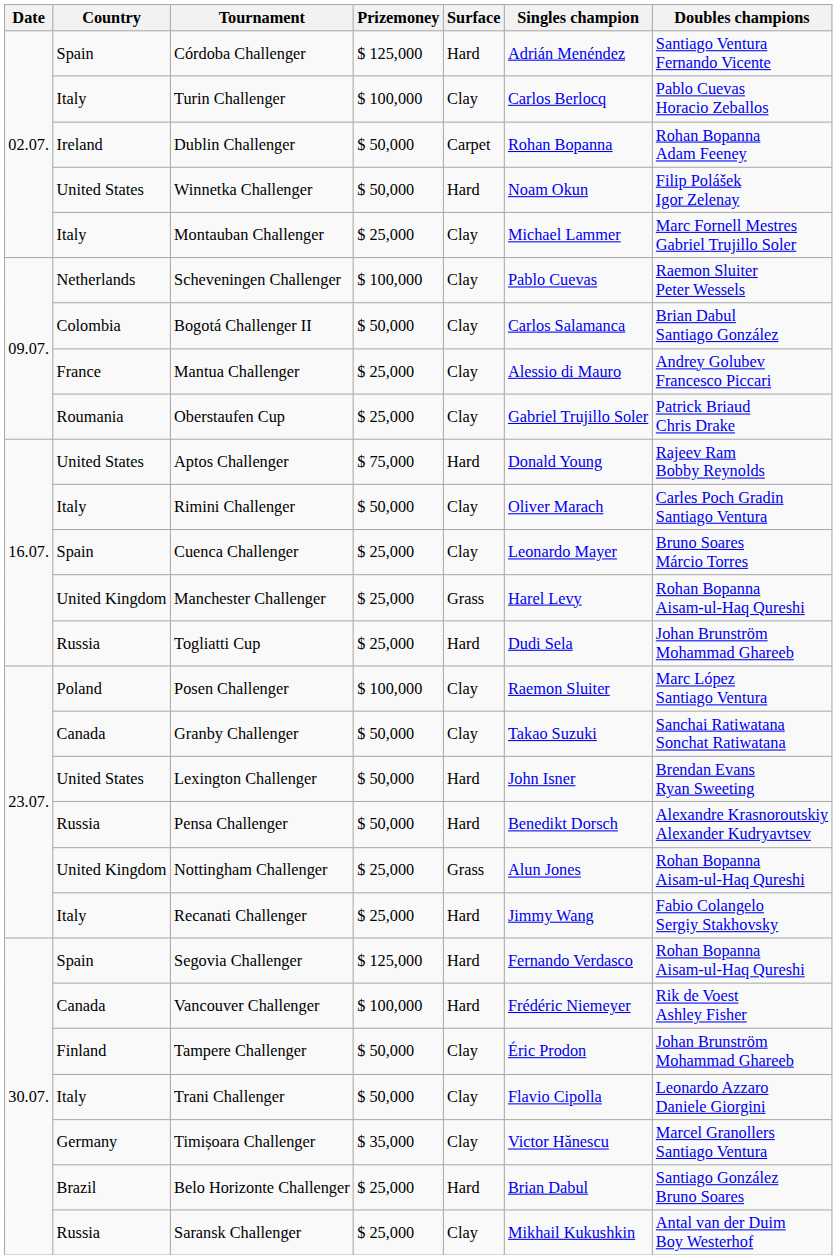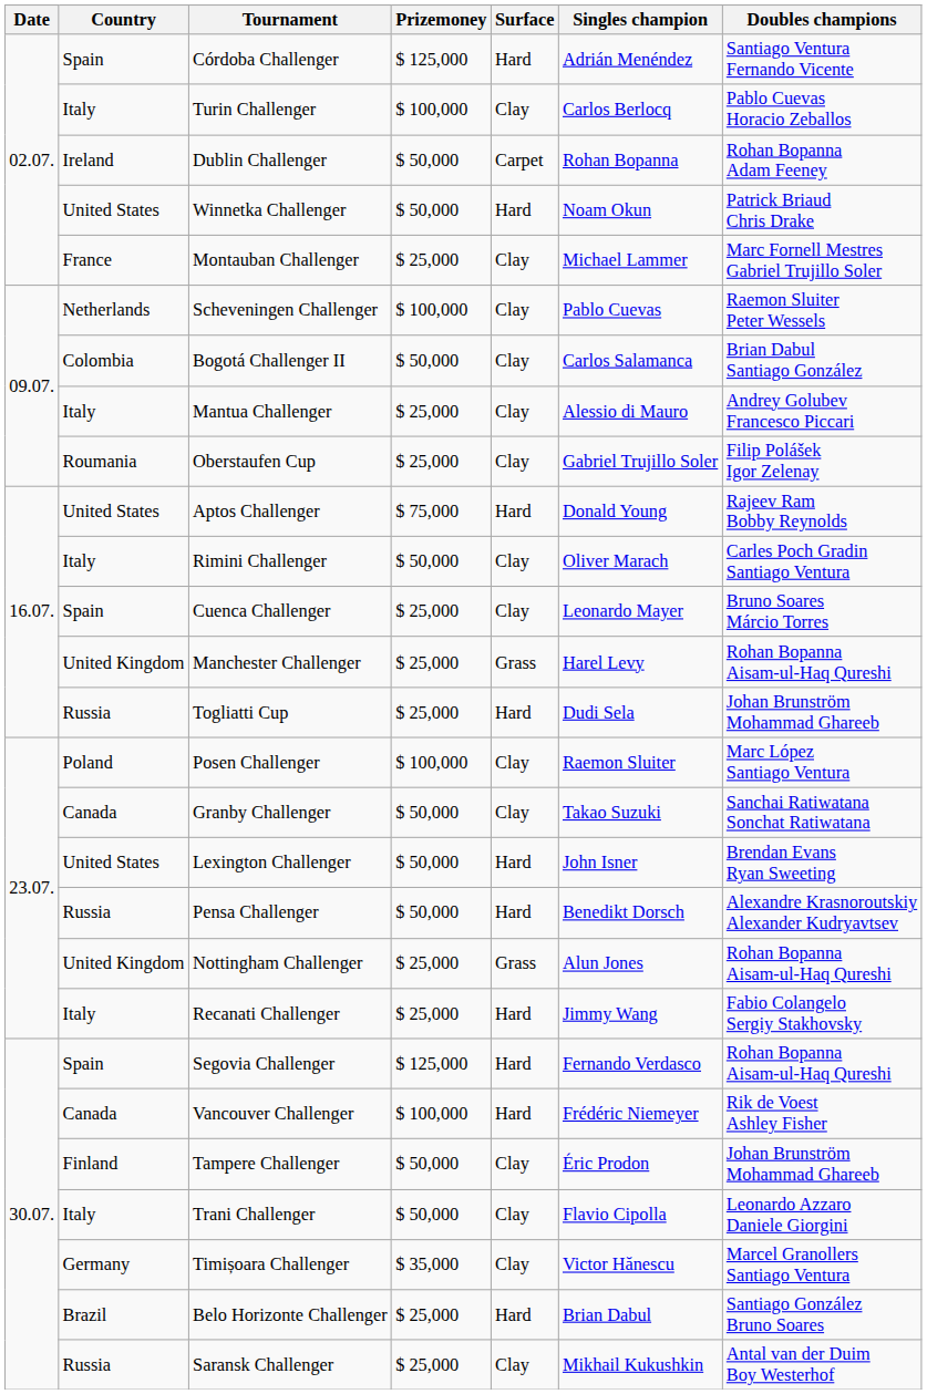 <table class="sortable wikitable" style=font-size:97%>
 <tr>
 <th>Date</th>
 <th>Country</th>
 <th>Tournament</th>
 <th>Prizemoney</th>
 <th>Surface</th>
 <th>Singles champion</th>
 <th>Doubles champions</th>
 </tr>
 <tr>
 <td rowspan="5">02.07.</td>
 <td>Spain</td>
 <td>Córdoba Challenger</td>
 <td>$ 125,000</td>
 <td>Hard</td>
 <td> <a href='#'>Adrián Menéndez</a></td>
 <td> <a href='#'>Santiago Ventura</a><br> <a href='#'>Fernando Vicente</a></td>
 </tr>
 <tr>
 <td>Italy</td>
 <td>Turin Challenger</td>
 <td>$ 100,000</td>
 <td>Clay</td>
 <td> <a href='#'>Carlos Berlocq</a></td>
 <td> <a href='#'>Pablo Cuevas</a><br> <a href='#'>Horacio Zeballos</a></td>
 </tr>
 <tr>
 <td>Ireland</td>
 <td>Dublin Challenger</td>
 <td>$ 50,000</td>
 <td>Carpet</td>
 <td> <a href='#'>Rohan Bopanna</a></td>
 <td> <a href='#'>Rohan Bopanna</a><br> <a href='#'>Adam Feeney</a></td>
 </tr>
 <tr>
 <td>United States</td>
 <td>Winnetka Challenger</td>
 <td>$ 50,000</td>
 <td>Hard</td>
 <td> <a href='#'>Noam Okun</a></td>
-<td> <a href='#'>Filip Polášek</a><br> <a href='#'>Igor Zelenay</a></td>
+<td> <a href='#'>Patrick Briaud</a> <br>  <a href='#'>Chris Drake</a></td>
 </tr>
 <tr>
-<td>Italy</td>
+<td>France</td>
 <td>Montauban Challenger</td>
 <td>$ 25,000</td>
 <td>Clay</td>
 <td> <a href='#'>Michael Lammer</a></td>
 <td> <a href='#'>Marc Fornell Mestres</a><br> <a href='#'>Gabriel Trujillo Soler</a></td>
 </tr>
 <tr>
 <td rowspan="4">09.07.</td>
 <td>Netherlands</td>
 <td>Scheveningen Challenger</td>
 <td>$ 100,000</td>
 <td>Clay</td>
 <td> <a href='#'>Pablo Cuevas</a></td>
 <td> <a href='#'>Raemon Sluiter</a> <br>  <a href='#'>Peter Wessels</a></td>
 </tr>
 <tr>
 <td>Colombia</td>
 <td>Bogotá Challenger II</td>
 <td>$ 50,000</td>
 <td>Clay</td>
 <td> <a href='#'>Carlos Salamanca</a></td>
 <td> <a href='#'>Brian Dabul</a> <br>  <a href='#'>Santiago González</a></td>
 </tr>
 <tr>
-<td>France</td>
+<td>Italy</td>
 <td>Mantua Challenger</td>
 <td>$ 25,000</td>
 <td>Clay</td>
 <td> <a href='#'>Alessio di Mauro</a></td>
 <td> <a href='#'>Andrey Golubev</a><br> <a href='#'>Francesco Piccari</a></td>
 </tr>
 <tr>
 <td>Roumania</td>
 <td>Oberstaufen Cup</td>
 <td>$ 25,000</td>
 <td>Clay</td>
 <td> <a href='#'>Gabriel Trujillo Soler</a></td>
-<td> <a href='#'>Patrick Briaud</a> <br>  <a href='#'>Chris Drake</a></td>
+<td> <a href='#'>Filip Polášek</a><br> <a href='#'>Igor Zelenay</a></td>
 </tr>
 <tr>
 <td rowspan="5">16.07.</td>
 <td>United States</td>
 <td>Aptos Challenger</td>
 <td>$ 75,000</td>
 <td>Hard</td>
 <td> <a href='#'>Donald Young</a></td>
 <td> <a href='#'>Rajeev Ram</a> <br>  <a href='#'>Bobby Reynolds</a></td>
 </tr>
 <tr>
 <td>Italy</td>
 <td>Rimini Challenger</td>
 <td>$ 50,000</td>
 <td>Clay</td>
 <td> <a href='#'>Oliver Marach</a></td>
 <td> <a href='#'>Carles Poch Gradin</a><br> <a href='#'>Santiago Ventura</a></td>
 </tr>
 <tr>
 <td>Spain</td>
 <td>Cuenca Challenger</td>
 <td>$ 25,000</td>
 <td>Clay</td>
 <td> <a href='#'>Leonardo Mayer</a></td>
 <td> <a href='#'>Bruno Soares</a><br> <a href='#'>Márcio Torres</a></td>
 </tr>
 <tr>
 <td>United Kingdom</td>
 <td>Manchester Challenger</td>
 <td>$ 25,000</td>
 <td>Grass</td>
 <td> <a href='#'>Harel Levy</a></td>
 <td> <a href='#'>Rohan Bopanna</a> <br>  <a href='#'>Aisam-ul-Haq Qureshi</a></td>
 </tr>
 <tr>
 <td>Russia</td>
 <td>Togliatti Cup</td>
 <td>$ 25,000</td>
 <td>Hard</td>
 <td> <a href='#'>Dudi Sela</a></td>
 <td> <a href='#'>Johan Brunström</a><br> <a href='#'>Mohammad Ghareeb</a></td>
 </tr>
 <tr>
 <td rowspan="6">23.07.</td>
 <td>Poland</td>
 <td>Posen Challenger</td>
 <td>$ 100,000</td>
 <td>Clay</td>
 <td> <a href='#'>Raemon Sluiter</a></td>
 <td> <a href='#'>Marc López</a><br> <a href='#'>Santiago Ventura</a></td>
 </tr>
 <tr>
 <td>Canada</td>
 <td>Granby Challenger</td>
 <td>$ 50,000</td>
 <td>Clay</td>
 <td> <a href='#'>Takao Suzuki</a></td>
 <td> <a href='#'>Sanchai Ratiwatana</a> <br>  <a href='#'>Sonchat Ratiwatana</a></td>
 </tr>
 <tr>
 <td>United States</td>
 <td>Lexington Challenger</td>
 <td>$ 50,000</td>
 <td>Hard</td>
 <td> <a href='#'>John Isner</a></td>
 <td> <a href='#'>Brendan Evans</a> <br>  <a href='#'>Ryan Sweeting</a></td>
 </tr>
 <tr>
 <td>Russia</td>
 <td>Pensa Challenger</td>
 <td>$ 50,000</td>
 <td>Hard</td>
 <td> <a href='#'>Benedikt Dorsch</a></td>
 <td> <a href='#'>Alexandre Krasnoroutskiy</a><br> <a href='#'>Alexander Kudryavtsev</a></td>
 </tr>
 <tr>
 <td>United Kingdom</td>
 <td>Nottingham Challenger</td>
 <td>$ 25,000</td>
 <td>Grass</td>
 <td> <a href='#'>Alun Jones</a></td>
 <td> <a href='#'>Rohan Bopanna</a><br> <a href='#'>Aisam-ul-Haq Qureshi</a></td>
 </tr>
 <tr>
 <td>Italy</td>
 <td>Recanati Challenger</td>
 <td>$ 25,000</td>
 <td>Hard</td>
 <td> <a href='#'>Jimmy Wang</a></td>
 <td> <a href='#'>Fabio Colangelo</a> <br>  <a href='#'>Sergiy Stakhovsky</a></td>
 </tr>
 <tr>
 <td rowspan="7">30.07.</td>
 <td>Spain</td>
 <td>Segovia Challenger</td>
 <td>$ 125,000</td>
 <td>Hard</td>
 <td> <a href='#'>Fernando Verdasco</a></td>
 <td> <a href='#'>Rohan Bopanna</a><br> <a href='#'>Aisam-ul-Haq Qureshi</a></td>
 </tr>
 <tr>
 <td>Canada</td>
 <td>Vancouver Challenger</td>
 <td>$ 100,000</td>
 <td>Hard</td>
 <td> <a href='#'>Frédéric Niemeyer</a></td>
 <td> <a href='#'>Rik de Voest</a> <br> <a href='#'>Ashley Fisher</a></td>
 </tr>
 <tr>
 <td>Finland</td>
 <td>Tampere Challenger</td>
 <td>$ 50,000</td>
 <td>Clay</td>
 <td> <a href='#'>Éric Prodon</a></td>
 <td> <a href='#'>Johan Brunström</a> <br>  <a href='#'>Mohammad Ghareeb</a></td>
 </tr>
 <tr>
 <td>Italy</td>
 <td>Trani Challenger</td>
 <td>$ 50,000</td>
 <td>Clay</td>
 <td> <a href='#'>Flavio Cipolla</a></td>
 <td> <a href='#'>Leonardo Azzaro</a> <br> <a href='#'>Daniele Giorgini</a></td>
 </tr>
 <tr>
 <td>Germany</td>
 <td>Timișoara Challenger</td>
 <td>$ 35,000</td>
 <td>Clay</td>
 <td> <a href='#'>Victor Hănescu</a></td>
 <td> <a href='#'>Marcel Granollers</a> <br>  <a href='#'>Santiago Ventura</a></td>
 </tr>
 <tr>
 <td>Brazil</td>
 <td>Belo Horizonte Challenger</td>
 <td>$ 25,000</td>
 <td>Hard</td>
 <td> <a href='#'>Brian Dabul</a></td>
 <td> <a href='#'>Santiago González</a> <br> <a href='#'>Bruno Soares</a></td>
 </tr>
 <tr>
 <td>Russia</td>
 <td>Saransk Challenger</td>
 <td>$ 25,000</td>
 <td>Clay</td>
 <td> <a href='#'>Mikhail Kukushkin</a></td>
 <td> <a href='#'>Antal van der Duim</a><br> <a href='#'>Boy Westerhof</a></td>
 </tr>
 </table>
